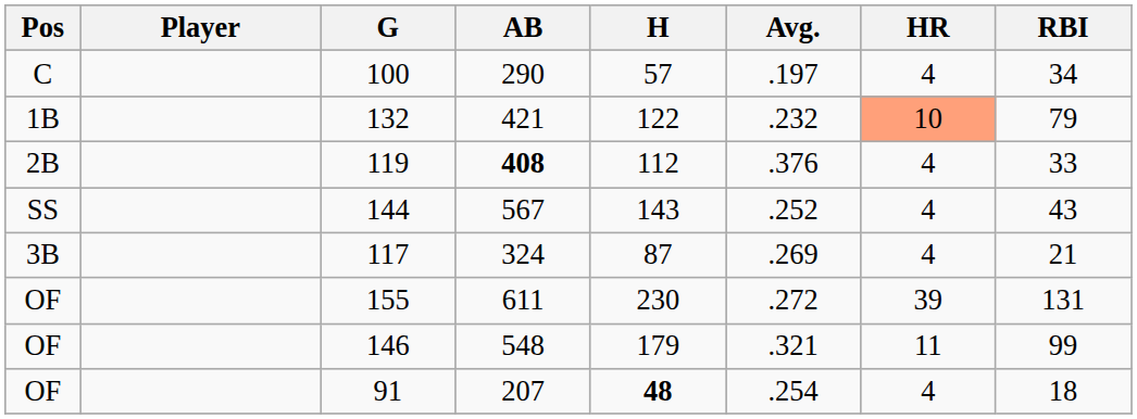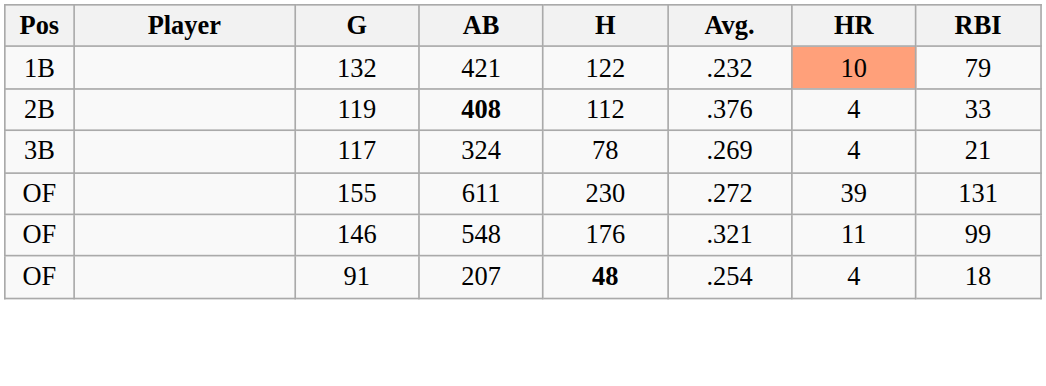 <table class="wikitable sortable">
 <tr>
 <th bgcolor="#DDDDFF" width="5%">Pos</th>
 <th bgcolor="#DDDDFF" width="16%">Player</th>
 <th bgcolor="#DDDDFF" width="9%">G</th>
 <th bgcolor="#DDDDFF" width="9%">AB</th>
 <th bgcolor="#DDDDFF" width="9%">H</th>
 <th bgcolor="#DDDDFF" width="9%">Avg.</th>
 <th bgcolor="#DDDDFF" width="9%">HR</th>
 <th bgcolor="#DDDDFF" width="9%">RBI</th>
-</tr>
-<tr align="center">
-<td>C</td>
-<td></td>
-<td>100</td>
-<td>290</td>
-<td>57</td>
-<td>.197</td>
-<td>4</td>
-<td>34</td>
 </tr>
 <tr align="center">
 <td>1B</td>
 <td></td>
 <td>132</td>
 <td>421</td>
 <td>122</td>
 <td>.232</td>
 <td style="background: lightsalmon;">10</td>
 <td>79</td>
 </tr>
 <tr align="center">
 <td>2B</td>
 <td></td>
 <td>119</td>
 <td><strong>408</strong></td>
 <td>112</td>
 <td>.376</td>
 <td>4</td>
 <td>33</td>
 </tr>
 <tr align="center">
-<td>SS</td>
-<td></td>
-<td>144</td>
-<td>567</td>
-<td>143</td>
-<td>.252</td>
-<td>4</td>
-<td>43</td>
-</tr>
-<tr align="center">
 <td>3B</td>
 <td></td>
 <td>117</td>
 <td>324</td>
-<td>87</td>
+<td>78</td>
 <td>.269</td>
 <td>4</td>
 <td>21</td>
 </tr>
 <tr align="center">
 <td>OF</td>
 <td></td>
 <td>155</td>
 <td>611</td>
 <td>230</td>
 <td>.272</td>
 <td>39</td>
 <td>131</td>
 </tr>
 <tr align="center">
 <td>OF</td>
 <td></td>
 <td>146</td>
 <td>548</td>
-<td>179</td>
+<td>176</td>
 <td>.321</td>
 <td>11</td>
 <td>99</td>
 </tr>
 <tr align="center">
 <td>OF</td>
 <td></td>
 <td>91</td>
 <td>207</td>
 <td><strong>48</strong></td>
 <td>.254</td>
 <td>4</td>
 <td>18</td>
 </tr>
 </table>
